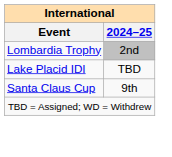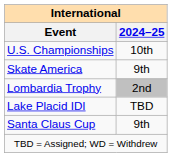 <table class="wikitable" style="text-align:center">
 <tr>
 <th colspan="2" style="background-color: #ffdead; " align="center">International</th>
 </tr>
 <tr>
 <th>Event</th>
 <th><a href='#'>2024–25</a></th>
+</tr>
+<tr>
+<td align="left"><a href='#'>U.S. Championships</a></td>
+<td>10th</td>
+</tr>
+<tr>
+<td align="left"> <a href='#'>Skate America</a></td>
+<td>9th</td>
 </tr>
 <tr>
 <td align="left"> <a href='#'>Lombardia Trophy</a></td>
 <td bgcolor=silver>2nd</td>
 </tr>
 <tr>
 <td align="left"><a href='#'>Lake Placid IDI</a></td>
 <td>TBD</td>
 </tr>
 <tr>
 <td align="left"><a href='#'>Santa Claus Cup</a></td>
 <td>9th</td>
 </tr>
 <tr>
 <td colspan="2" align="center"><small> TBD = Assigned; WD = Withdrew </small></td>
 </tr>
 </table>
